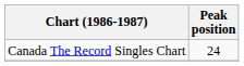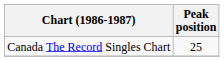 <table class="wikitable sortable">
 <tr>
 <th align="left">Chart (1986-1987)</th>
 <th align="left">Peak<br>position</th>
 </tr>
 <tr>
 <td align="left">Canada <a href='#'>The Record</a> Singles Chart</td>
-<td align="center">24</td>
+<td align="center">25</td>
 </tr>
 <tr>
 </tr>
 <tr>
 </tr>
 <tr>
 </tr>
 <tr>
 </tr>
 <tr>
 </tr>
 <tr>
 </tr>
 <tr>
 </tr>
 </table>
